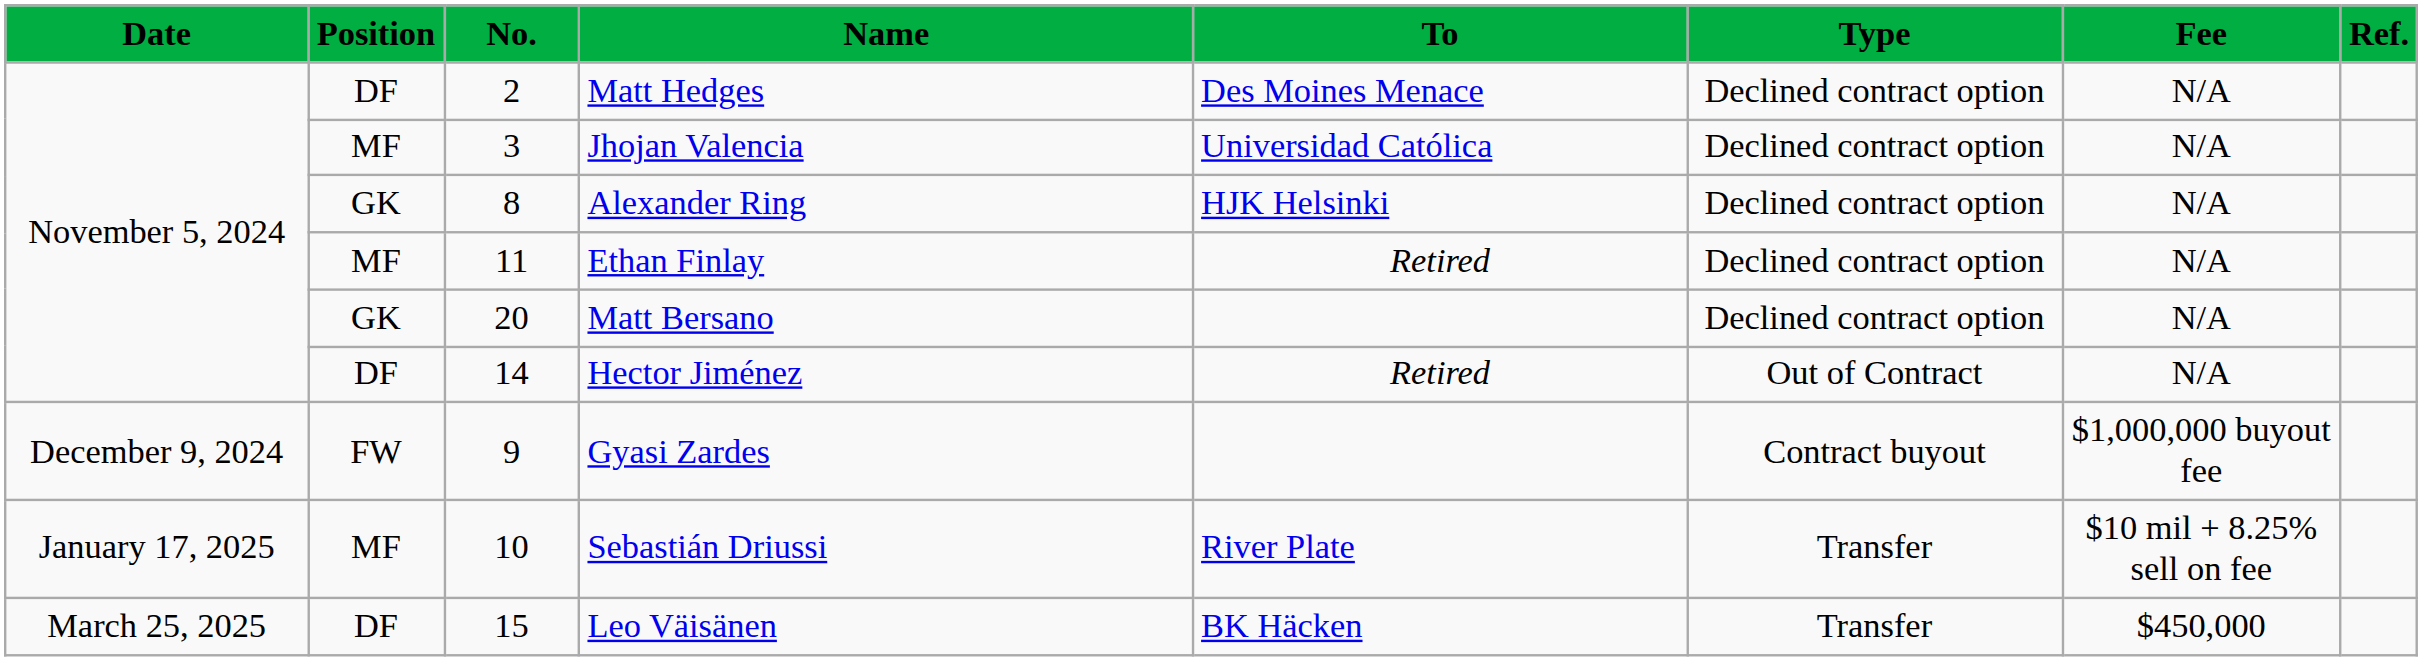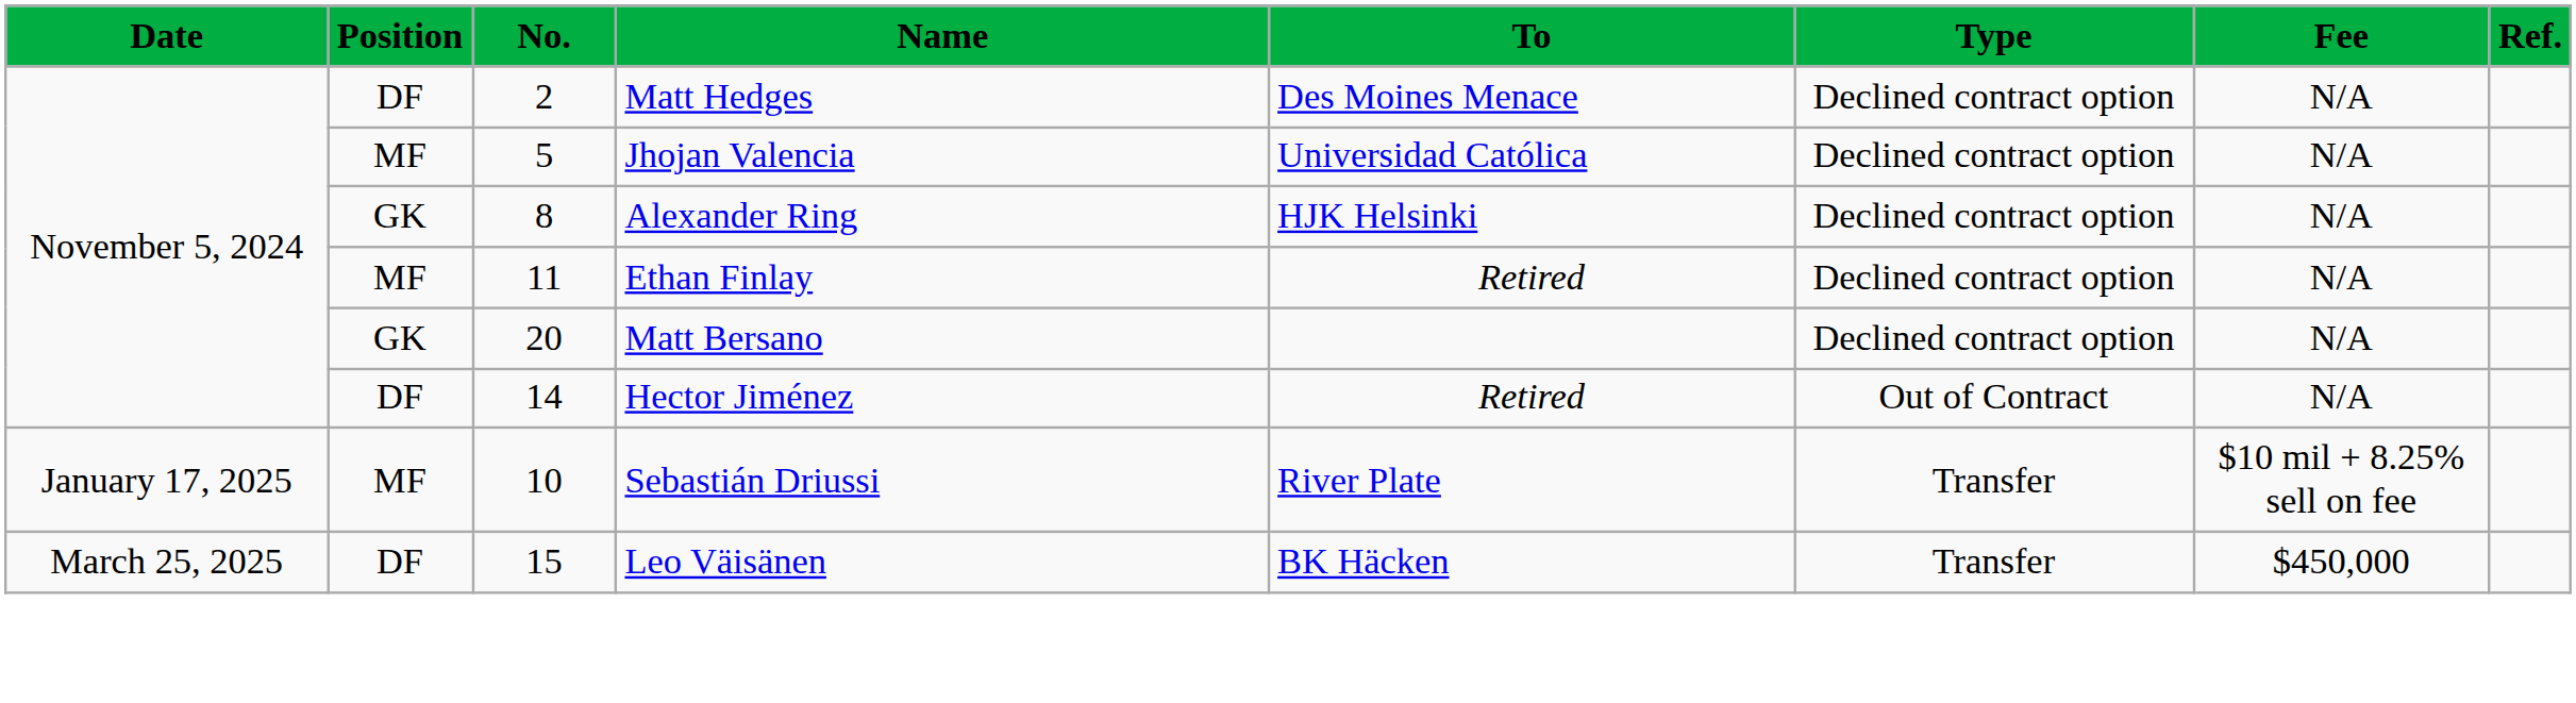 <table class="wikitable" style="text-align:center; font-size:90%; ">
 <tr>
 <th style="background:#00AE42; color:#000000; width:120px;">Date</th>
 <th style="background:#00AE42; color:#000000; width:50px;">Position</th>
 <th style="background:#00AE42; color:#000000; width:50px;">No.</th>
 <th style="background:#00AE42; color:#000000; width:250px;">Name</th>
 <th style="background:#00AE42; color:#000000; width:200px;">To</th>
 <th style="background:#00AE42; color:#000000; Width:150px;">Type</th>
 <th style="background:#00AE42; color:#000000; width:110px;">Fee</th>
 <th style="background:#00AE42; color:#000000; width:25px;">Ref.</th>
 </tr>
 <tr>
 <td rowspan=6>November 5, 2024</td>
 <td>DF</td>
 <td>2</td>
 <td align="left"> <a href='#'>Matt Hedges</a></td>
 <td align="left"> <a href='#'>Des Moines Menace</a></td>
 <td>Declined contract option</td>
 <td>N/A</td>
 <td></td>
 </tr>
 <tr>
 <td>MF</td>
-<td>3</td>
+<td>5</td>
 <td align="left"> <a href='#'>Jhojan Valencia</a></td>
 <td align="left"> <a href='#'>Universidad Católica</a></td>
 <td>Declined contract option</td>
 <td>N/A</td>
 <td></td>
 </tr>
 <tr>
 <td>GK</td>
 <td>8</td>
 <td align="left"> <a href='#'>Alexander Ring</a></td>
 <td align="left"> <a href='#'>HJK Helsinki</a></td>
 <td>Declined contract option</td>
 <td>N/A</td>
 <td></td>
 </tr>
 <tr>
 <td>MF</td>
 <td>11</td>
 <td align="left"> <a href='#'>Ethan Finlay</a></td>
 <td align="center"><em>Retired</em></td>
 <td>Declined contract option</td>
 <td>N/A</td>
 <td></td>
 </tr>
 <tr>
 <td>GK</td>
 <td>20</td>
 <td align="left"> <a href='#'>Matt Bersano</a></td>
 <td align="left"></td>
 <td>Declined contract option</td>
 <td>N/A</td>
 <td></td>
 </tr>
 <tr>
 <td>DF</td>
 <td>14</td>
 <td align="left"> <a href='#'>Hector Jiménez</a></td>
 <td align="center"><em>Retired</em></td>
 <td>Out of Contract</td>
 <td>N/A</td>
 <td></td>
 </tr>
 <tr>
-<td>December 9, 2024</td>
-<td>FW</td>
-<td>9</td>
-<td align="left"> <a href='#'>Gyasi Zardes</a></td>
-<td align="left"></td>
-<td>Contract buyout</td>
-<td>$1,000,000 buyout fee</td>
-<td></td>
-</tr>
-<tr>
 <td>January 17, 2025</td>
 <td>MF</td>
 <td>10</td>
 <td align="left"> <a href='#'>Sebastián Driussi</a></td>
 <td align="left"> <a href='#'>River Plate</a></td>
 <td>Transfer</td>
 <td>$10 mil + 8.25% sell on fee</td>
 <td></td>
 </tr>
 <tr>
 <td>March 25, 2025</td>
 <td>DF</td>
 <td>15</td>
 <td align="left"> <a href='#'>Leo Väisänen</a></td>
 <td align="left"> <a href='#'>BK Häcken</a></td>
 <td>Transfer</td>
 <td>$450,000</td>
 <td></td>
 </tr>
 </table>
